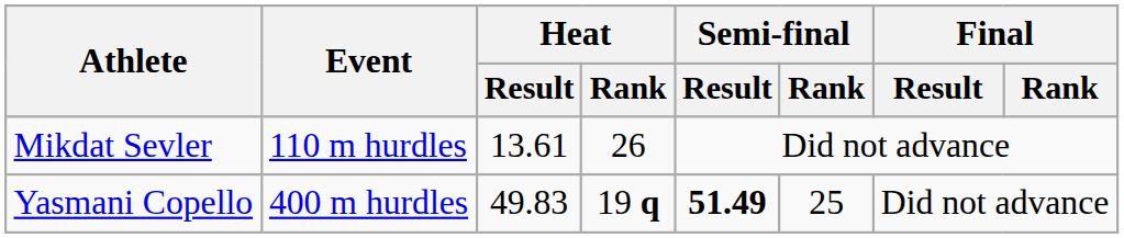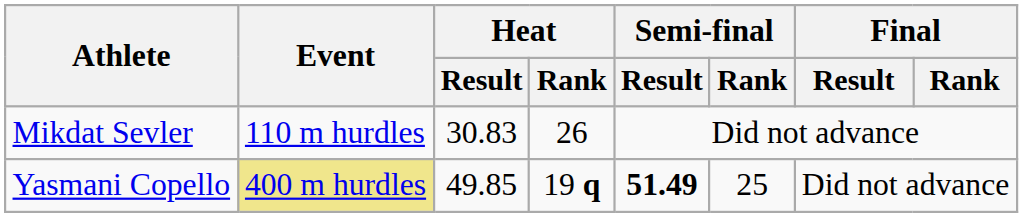 <table class="wikitable" style="font-size:90%">
 <tr>
 <th rowspan="2">Athlete</th>
 <th rowspan="2">Event</th>
 <th colspan="2">Heat</th>
 <th colspan="2">Semi-final</th>
 <th colspan="2">Final</th>
 </tr>
 <tr style="font-size:95%">
 <th>Result</th>
 <th>Rank</th>
 <th>Result</th>
 <th>Rank</th>
 <th>Result</th>
 <th>Rank</th>
 </tr>
 <tr align=center>
 <td align=left><a href='#'>Mikdat Sevler</a></td>
 <td align=left><a href='#'>110 m hurdles</a></td>
-<td>13.61</td>
+<td>30.83</td>
 <td>26</td>
 <td colspan="4">Did not advance</td>
 </tr>
 <tr align=center>
 <td align=left><a href='#'>Yasmani Copello</a></td>
-<td align=left><a href='#'>400 m hurdles</a></td>
-<td>49.83</td>
+<td align=left style="background: khaki;"><a href='#'>400 m hurdles</a></td>
+<td>49.85</td>
 <td>19 <strong>q</strong></td>
 <td><strong>51.49</strong></td>
 <td>25</td>
 <td colspan="2">Did not advance</td>
 </tr>
 </table>
